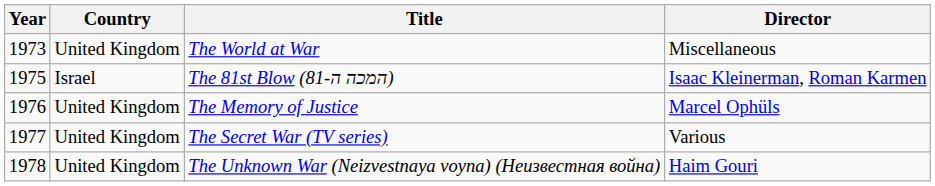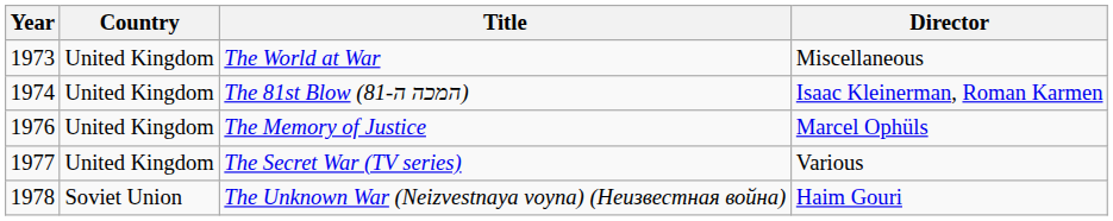 <table class="wikitable" border="1">
 <tr>
 <th>Year</th>
 <th>Country</th>
 <th>Title</th>
 <th>Director</th>
 </tr>
 <tr>
 <td>1973</td>
 <td>United Kingdom</td>
 <td><em><a href='#'>The World at War</a></em></td>
 <td>Miscellaneous</td>
 </tr>
 <tr>
-<td>1975</td>
-<td>Israel</td>
+<td>1974</td>
+<td>United Kingdom</td>
 <td><em><a href='#'>The 81st Blow</a> (המכה ה-81)</em></td>
 <td><a href='#'>Isaac Kleinerman</a>, <a href='#'>Roman Karmen</a></td>
 </tr>
 <tr>
 <td>1976</td>
 <td>United Kingdom</td>
 <td><em><a href='#'>The Memory of Justice</a></em></td>
 <td><a href='#'>Marcel Ophüls</a></td>
 </tr>
 <tr>
 <td>1977</td>
 <td>United Kingdom</td>
 <td><em><a href='#'>The Secret War (TV series)</a></em></td>
 <td>Various</td>
 </tr>
 <tr>
 <td>1978</td>
-<td>United Kingdom</td>
+<td>Soviet Union</td>
 <td><em><a href='#'>The Unknown War</a> (Neizvestnaya voyna) (Неизвестная война)</em></td>
 <td><a href='#'>Haim Gouri</a></td>
 </tr>
 </table>
